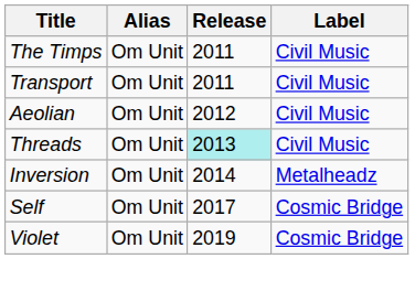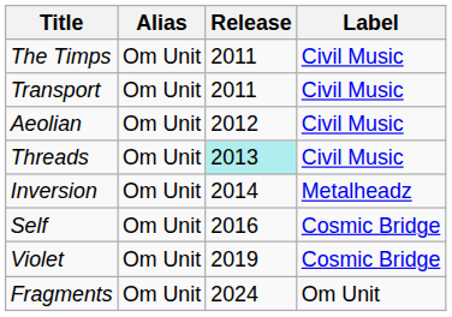 <table class="wikitable sortable" style="font-size: 95%;">
 <tr>
 <th align="left">Title</th>
 <th align="left">Alias</th>
 <th align="left">Release</th>
 <th align="left">Label</th>
 </tr>
 <tr>
 <td align="left"><em>The Timps</em></td>
 <td align="left">Om Unit</td>
 <td align="left">2011</td>
 <td align="left"><a href='#'>Civil Music</a></td>
 </tr>
 <tr>
 <td align="left"><em>Transport</em></td>
 <td align="left">Om Unit</td>
 <td align="left">2011</td>
 <td align="left"><a href='#'>Civil Music</a></td>
 </tr>
 <tr>
 <td align="left"><em>Aeolian</em></td>
 <td align="left">Om Unit</td>
 <td align="left">2012</td>
 <td align="left"><a href='#'>Civil Music</a></td>
 </tr>
 <tr>
 <td align="left"><em>Threads</em></td>
 <td align="left">Om Unit</td>
 <td align="left" style="background: paleturquoise;">2013</td>
 <td align="left"><a href='#'>Civil Music</a></td>
 </tr>
 <tr>
 <td align="left"><em>Inversion</em></td>
 <td align="left">Om Unit</td>
 <td align="left">2014</td>
 <td align="left"><a href='#'>Metalheadz</a></td>
 </tr>
 <tr>
 <td align="left"><em>Self</em></td>
 <td align="left">Om Unit</td>
-<td align="left">2017</td>
+<td align="left">2016</td>
 <td align="left"><a href='#'>Cosmic Bridge</a></td>
 </tr>
 <tr>
 <td align="left"><em>Violet</em></td>
 <td align="left">Om Unit</td>
 <td align="left">2019</td>
 <td align="left"><a href='#'>Cosmic Bridge</a></td>
 </tr>
+<tr>
+<td align="left"><em>Fragments</em></td>
+<td align="left">Om Unit</td>
+<td align="left">2024</td>
+<td align="left">Om Unit</td>
+</tr>
 </table>
